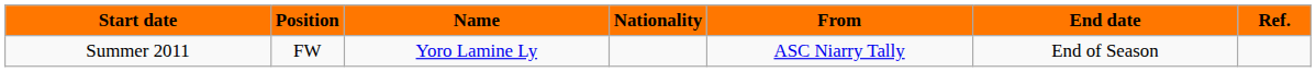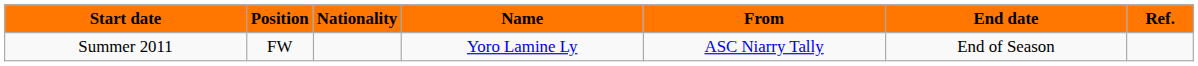 <table class="wikitable"  style="text-align:center; font-size:90%; ">
 <tr>
 <th style="background:#FF7700; color:#000000; width:200px;">Start date</th>
 <th style="background:#FF7700; color:#000000; width:50px;">Position</th>
+<th style="background:#FF7700; color:#000000; width:50px;">Nationality</th>
 <th style="background:#FF7700; color:#000000; width:200px;">Name</th>
-<th style="background:#FF7700; color:#000000; width:50px;">Nationality</th>
 <th style="background:#FF7700; color:#000000; width:200px;">From</th>
 <th style="background:#FF7700; color:#000000; width:200px;">End date</th>
 <th style="background:#FF7700; color:#000000; width:50px;">Ref.</th>
 </tr>
 <tr>
 <td>Summer 2011</td>
 <td>FW</td>
+<td></td>
 <td><a href='#'>Yoro Lamine Ly</a></td>
-<td></td>
 <td><a href='#'>ASC Niarry Tally</a></td>
 <td>End of Season</td>
 <td></td>
 </tr>
 </table>
